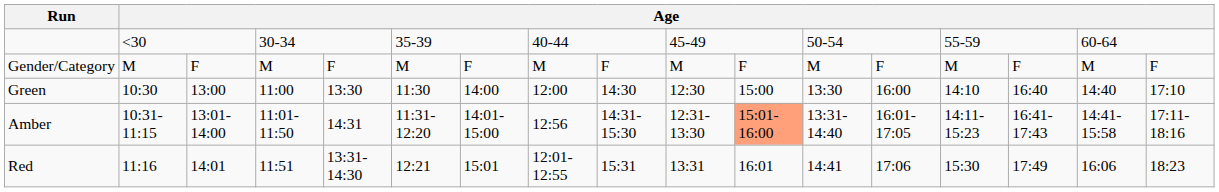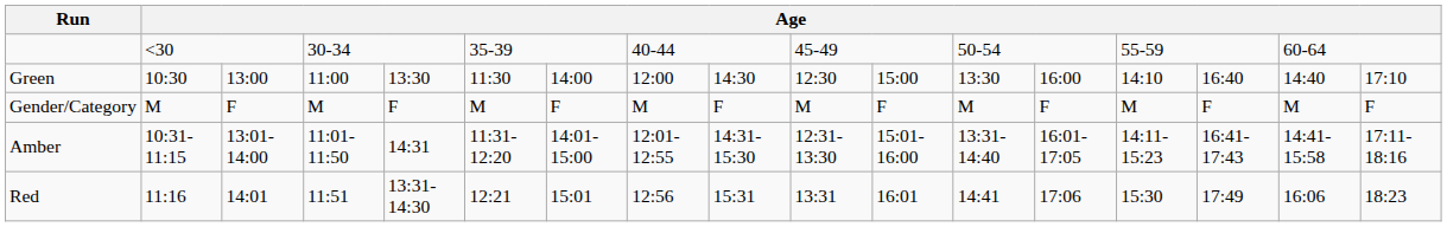 <table class="wikitable">
 <tr>
 <th>Run</th>
 <th colspan="16">Age</th>
 </tr>
 <tr>
 <td></td>
 <td colspan="2"><30</td>
 <td colspan="2">30-34</td>
 <td colspan="2">35-39</td>
 <td colspan="2">40-44</td>
 <td colspan="2">45-49</td>
 <td colspan="2">50-54</td>
 <td colspan="2">55-59</td>
 <td colspan="2">60-64</td>
+</tr>
+<tr>
+<td>Green</td>
+<td>10:30</td>
+<td>13:00</td>
+<td>11:00</td>
+<td>13:30</td>
+<td>11:30</td>
+<td>14:00</td>
+<td>12:00</td>
+<td>14:30</td>
+<td>12:30</td>
+<td>15:00</td>
+<td>13:30</td>
+<td>16:00</td>
+<td>14:10</td>
+<td>16:40</td>
+<td>14:40</td>
+<td>17:10</td>
 </tr>
 <tr>
 <td>Gender/Category</td>
 <td>M</td>
 <td>F</td>
 <td>M</td>
 <td>F</td>
 <td>M</td>
 <td>F</td>
 <td>M</td>
 <td>F</td>
 <td>M</td>
 <td>F</td>
 <td>M</td>
 <td>F</td>
 <td>M</td>
 <td>F</td>
 <td>M</td>
 <td>F</td>
 </tr>
 <tr>
-<td>Green</td>
-<td>10:30</td>
-<td>13:00</td>
-<td>11:00</td>
-<td>13:30</td>
-<td>11:30</td>
-<td>14:00</td>
-<td>12:00</td>
-<td>14:30</td>
-<td>12:30</td>
-<td>15:00</td>
-<td>13:30</td>
-<td>16:00</td>
-<td>14:10</td>
-<td>16:40</td>
-<td>14:40</td>
-<td>17:10</td>
-</tr>
-<tr>
 <td>Amber</td>
 <td>10:31-11:15</td>
 <td>13:01-14:00</td>
 <td>11:01-11:50</td>
 <td>14:31</td>
 <td>11:31-12:20</td>
 <td>14:01-15:00</td>
-<td>12:56</td>
+<td>12:01-12:55</td>
 <td>14:31-15:30</td>
 <td>12:31-13:30</td>
-<td style="background: lightsalmon;">15:01-16:00</td>
+<td>15:01-16:00</td>
 <td>13:31-14:40</td>
 <td>16:01-17:05</td>
 <td>14:11-15:23</td>
 <td>16:41-17:43</td>
 <td>14:41-15:58</td>
 <td>17:11-18:16</td>
 </tr>
 <tr>
 <td>Red</td>
 <td>11:16</td>
 <td>14:01</td>
 <td>11:51</td>
 <td>13:31-14:30</td>
 <td>12:21</td>
 <td>15:01</td>
-<td>12:01-12:55</td>
+<td>12:56</td>
 <td>15:31</td>
 <td>13:31</td>
 <td>16:01</td>
 <td>14:41</td>
 <td>17:06</td>
 <td>15:30</td>
 <td>17:49</td>
 <td>16:06</td>
 <td>18:23</td>
 </tr>
 </table>
